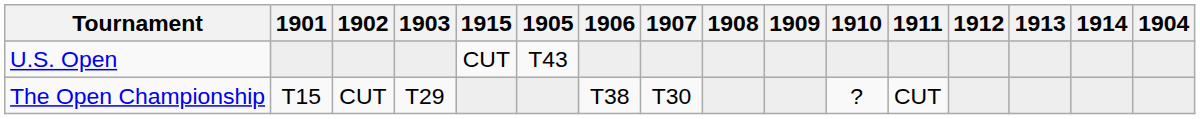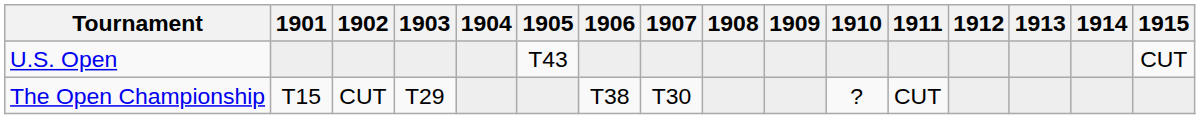 <table class="wikitable" style="font-size:95%;text-align:center;">
 <tr>
 <th>Tournament</th>
 <th>1901</th>
 <th>1902</th>
 <th>1903</th>
-<th>1915</th>
+<th>1904</th>
 <th>1905</th>
 <th>1906</th>
 <th>1907</th>
 <th>1908</th>
 <th>1909</th>
 <th>1910</th>
 <th>1911</th>
 <th>1912</th>
 <th>1913</th>
 <th>1914</th>
-<th>1904</th>
+<th>1915</th>
 </tr>
 <tr>
 <td align=left><a href='#'>U.S. Open</a></td>
 <td style="background:#eeeeee;"></td>
 <td style="background:#eeeeee;"></td>
 <td style="background:#eeeeee;"></td>
-<td>CUT</td>
+<td style="background:#eeeeee;"></td>
 <td>T43</td>
 <td style="background:#eeeeee;"></td>
 <td style="background:#eeeeee;"></td>
 <td style="background:#eeeeee;"></td>
 <td style="background:#eeeeee;"></td>
 <td style="background:#eeeeee;"></td>
 <td style="background:#eeeeee;"></td>
 <td style="background:#eeeeee;"></td>
 <td style="background:#eeeeee;"></td>
 <td style="background:#eeeeee;"></td>
-<td style="background:#eeeeee;"></td>
+<td>CUT</td>
 </tr>
 <tr>
 <td align=left><a href='#'>The Open Championship</a></td>
 <td>T15</td>
 <td>CUT</td>
 <td>T29</td>
 <td style="background:#eeeeee;"></td>
 <td style="background:#eeeeee;"></td>
 <td>T38</td>
 <td>T30</td>
 <td style="background:#eeeeee;"></td>
 <td style="background:#eeeeee;"></td>
 <td>?</td>
 <td>CUT</td>
 <td style="background:#eeeeee;"></td>
 <td style="background:#eeeeee;"></td>
 <td style="background:#eeeeee;"></td>
 <td style="background:#eeeeee;"></td>
 </tr>
 </table>
